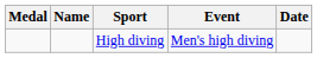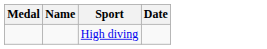 <table class="wikitable sortable" style="font-size:90%">
 <tr>
 <th>Medal</th>
 <th>Name</th>
 <th>Sport</th>
-<th>Event</th>
 <th>Date</th>
 </tr>
 <tr>
 <td></td>
 <td></td>
 <td><a href='#'>High diving</a></td>
-<td><a href='#'>Men's high diving</a></td>
 <td></td>
 </tr>
 </table>
